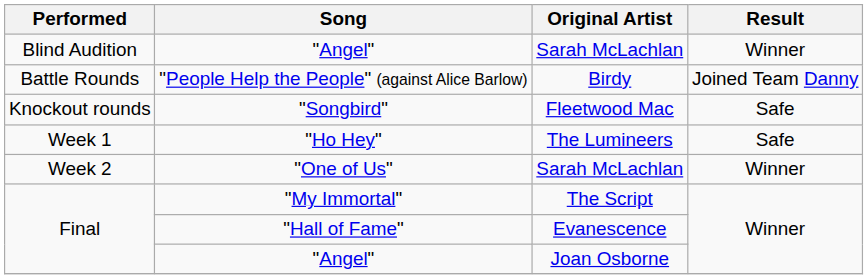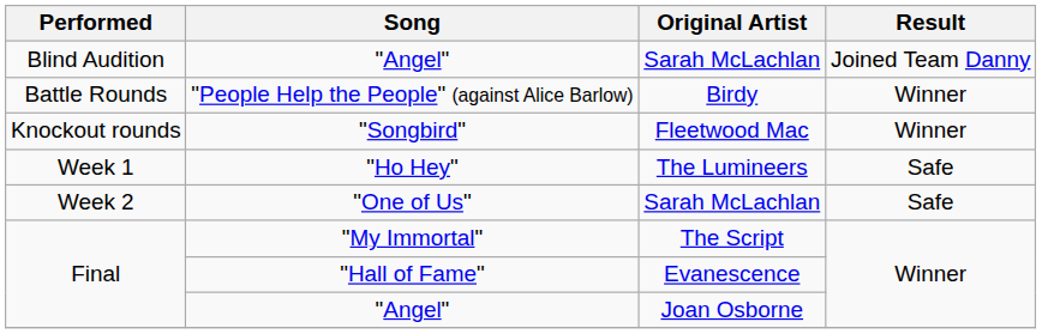 <table class="wikitable plainrowheaders" style="text-align:center;">
 <tr>
 <th scope="col">Performed</th>
 <th scope="col">Song</th>
 <th scope="col">Original Artist</th>
 <th scope="col">Result</th>
 </tr>
 <tr>
 <td>Blind Audition</td>
 <td>"<a href='#'>Angel</a>"</td>
 <td><a href='#'>Sarah McLachlan</a></td>
-<td>Winner</td>
+<td>Joined Team <a href='#'>Danny</a></td>
 </tr>
 <tr>
 <td>Battle Rounds</td>
 <td>"<a href='#'>People Help the People</a>" <small>(against Alice Barlow)</small></td>
 <td><a href='#'>Birdy</a></td>
-<td>Joined Team <a href='#'>Danny</a></td>
+<td>Winner</td>
 </tr>
 <tr>
 <td>Knockout rounds</td>
 <td>"<a href='#'>Songbird</a>"</td>
 <td><a href='#'>Fleetwood Mac</a></td>
-<td>Safe</td>
+<td>Winner</td>
 </tr>
 <tr>
 <td>Week 1</td>
 <td>"<a href='#'>Ho Hey</a>"</td>
 <td><a href='#'>The Lumineers</a></td>
 <td>Safe</td>
 </tr>
 <tr>
 <td>Week 2</td>
 <td>"<a href='#'>One of Us</a>"</td>
 <td><a href='#'>Sarah McLachlan</a></td>
-<td>Winner</td>
+<td>Safe</td>
 </tr>
 <tr>
 <td rowspan="3">Final</td>
 <td>"<a href='#'>My Immortal</a>"</td>
 <td><a href='#'>The Script</a></td>
 <td rowspan="3">Winner</td>
 </tr>
 <tr>
 <td>"<a href='#'>Hall of Fame</a>"</td>
 <td><a href='#'>Evanescence</a></td>
 </tr>
 <tr>
 <td>"<a href='#'>Angel</a>"</td>
 <td><a href='#'>Joan Osborne</a></td>
 </tr>
 <tr>
 </tr>
 </table>
